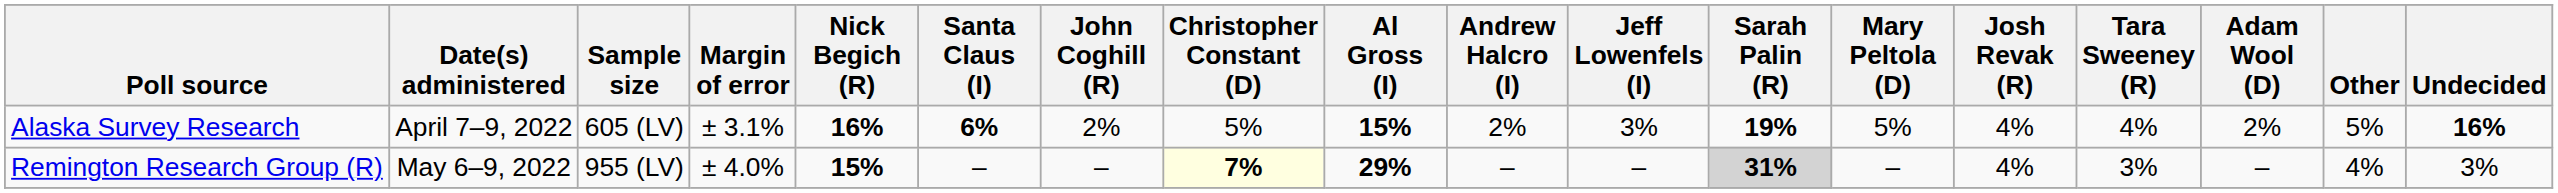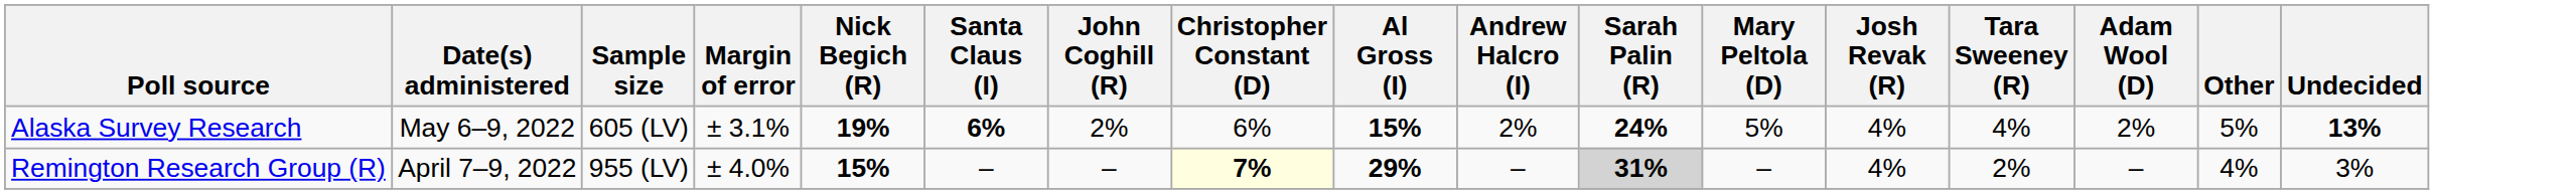 <table class="wikitable" style="font-size:90%;text-align:center;">
 <tr valign=bottom>
 <th>Poll source</th>
 <th>Date(s)<br>administered</th>
 <th>Sample<br>size</th>
 <th>Margin<br>of error</th>
 <th style="width:60px;">Nick<br>Begich<br>(R)</th>
 <th style="width:60px;">Santa<br>Claus<br>(I)</th>
 <th style="width:60px;">John<br>Coghill<br>(R)</th>
 <th style="width:60px;">Christopher<br>Constant<br>(D)</th>
 <th style="width:60px;">Al<br>Gross<br>(I)</th>
 <th style="width:60px;">Andrew<br>Halcro<br>(I)</th>
-<th style="width:60px;">Jeff<br>Lowenfels<br>(I)</th>
 <th style="width:60px;">Sarah<br>Palin<br>(R)</th>
 <th style="width:60px;">Mary<br>Peltola<br>(D)</th>
 <th style="width:60px;">Josh<br>Revak<br>(R)</th>
 <th style="width:60px;">Tara<br>Sweeney<br>(R)</th>
 <th style="width:60px;">Adam<br>Wool<br>(D)</th>
 <th>Other</th>
 <th>Undecided</th>
 </tr>
 <tr>
 <td style="text-align:left;"><a href='#'>Alaska Survey Research</a></td>
-<td>April 7–9, 2022</td>
+<td>May 6–9, 2022</td>
 <td>605 (LV)</td>
 <td>± 3.1%</td>
-<td><strong>16%</strong></td>
+<td><strong>19%</strong></td>
 <td><strong>6%</strong></td>
 <td>2%</td>
-<td>5%</td>
+<td>6%</td>
 <td><strong>15%</strong></td>
 <td>2%</td>
-<td>3%</td>
-<td><strong>19%</strong></td>
+<td><strong>24%</strong></td>
 <td>5%</td>
 <td>4%</td>
 <td>4%</td>
 <td>2%</td>
 <td>5%</td>
-<td><strong>16%</strong></td>
+<td><strong>13%</strong></td>
 </tr>
 <tr>
 <td style="text-align:left;"><a href='#'>Remington Research Group (R)</a></td>
-<td>May 6–9, 2022</td>
+<td>April 7–9, 2022</td>
 <td>955 (LV)</td>
 <td>± 4.0%</td>
 <td><strong>15%</strong></td>
 <td>–</td>
 <td>–</td>
 <td style="background: lightyellow;"><strong>7%</strong></td>
 <td><strong>29%</strong></td>
 <td>–</td>
-<td>–</td>
 <td style="background: lightgrey;"><strong>31%</strong></td>
 <td>–</td>
 <td>4%</td>
-<td>3%</td>
+<td>2%</td>
 <td>–</td>
 <td>4%</td>
 <td>3%</td>
 </tr>
 </table>
